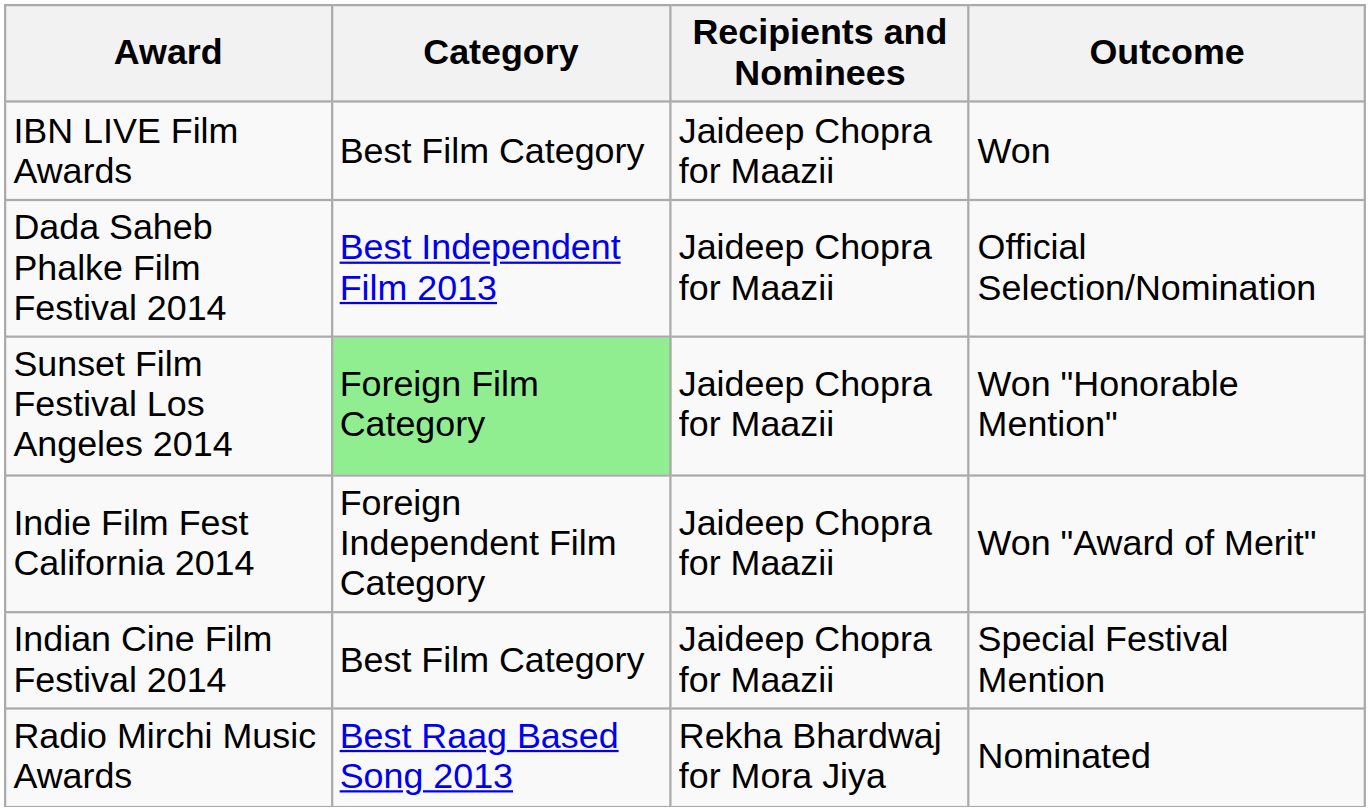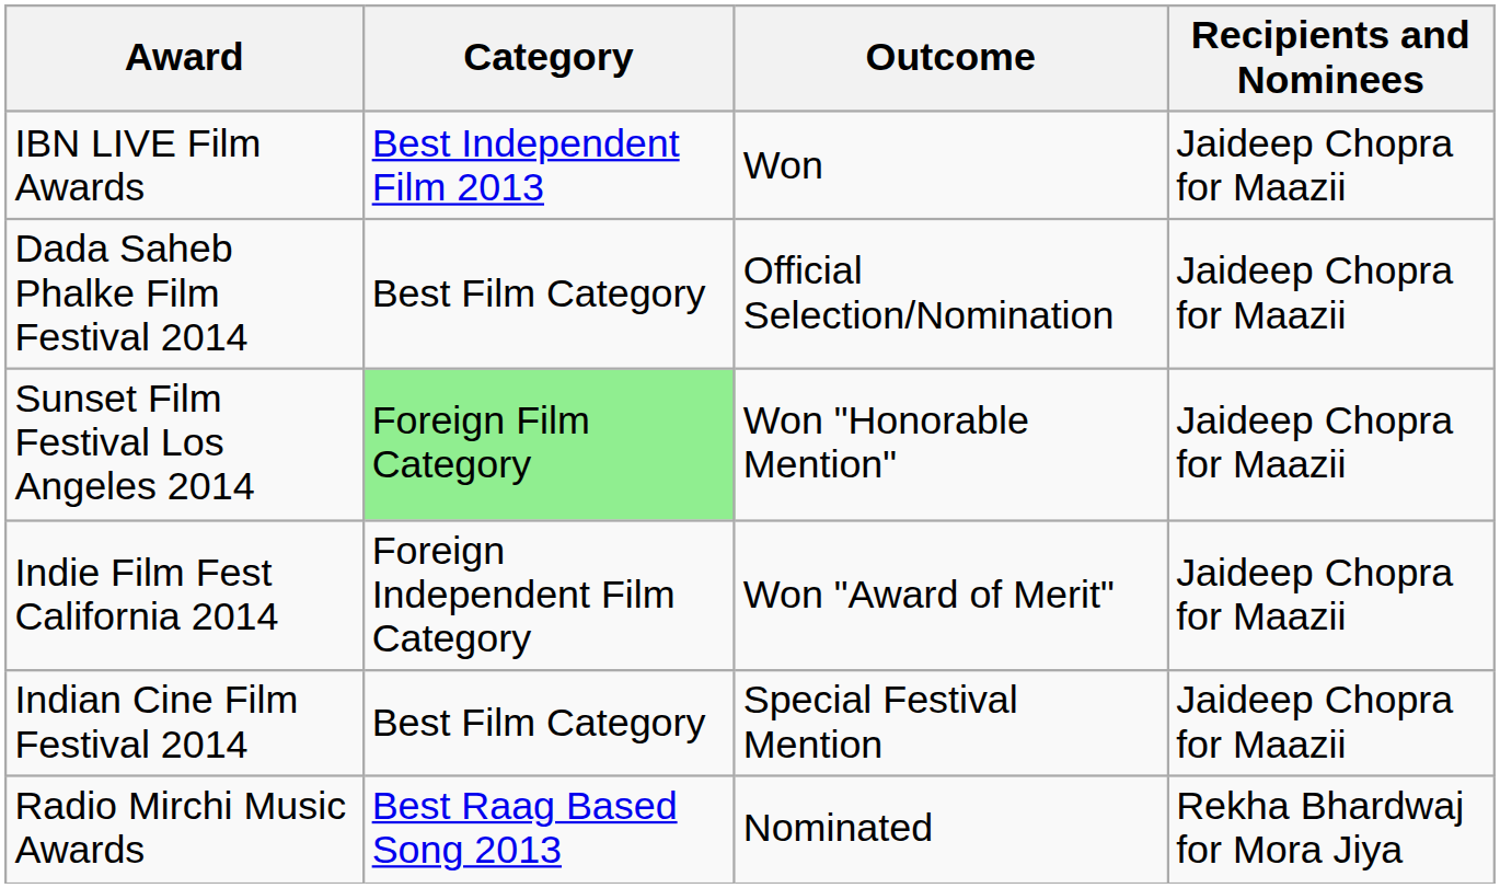 <table class="wikitable" style>
 <tr>
 <th>Award</th>
 <th>Category</th>
+<th>Outcome</th>
 <th>Recipients and Nominees</th>
-<th>Outcome</th>
 </tr>
 <tr>
 <td>IBN LIVE Film Awards</td>
-<td>Best Film Category</td>
+<td><a href='#'>Best Independent Film 2013</a></td>
+<td>Won</td>
 <td>Jaideep Chopra for Maazii</td>
-<td>Won</td>
 </tr>
 <tr>
 <td>Dada Saheb Phalke Film Festival 2014</td>
-<td><a href='#'>Best Independent Film 2013</a></td>
+<td>Best Film Category</td>
+<td>Official Selection/Nomination</td>
 <td>Jaideep Chopra for Maazii</td>
-<td>Official Selection/Nomination</td>
 </tr>
 <tr>
 <td>Sunset Film Festival Los Angeles 2014</td>
 <td style="background: lightgreen;">Foreign Film Category</td>
+<td>Won "Honorable Mention"</td>
 <td>Jaideep Chopra for Maazii</td>
-<td>Won "Honorable Mention"</td>
 </tr>
 <tr>
 <td>Indie Film Fest California 2014</td>
 <td>Foreign Independent Film Category</td>
+<td>Won "Award of Merit"</td>
 <td>Jaideep Chopra for Maazii</td>
-<td>Won "Award of Merit"</td>
 </tr>
 <tr>
 <td>Indian Cine Film Festival 2014</td>
 <td>Best Film Category</td>
+<td>Special Festival Mention</td>
 <td>Jaideep Chopra for Maazii</td>
-<td>Special Festival Mention</td>
 </tr>
 <tr>
 <td>Radio Mirchi Music Awards</td>
 <td><a href='#'>Best Raag Based Song 2013</a></td>
+<td>Nominated</td>
 <td>Rekha Bhardwaj for Mora Jiya</td>
-<td>Nominated</td>
 </tr>
 </table>
